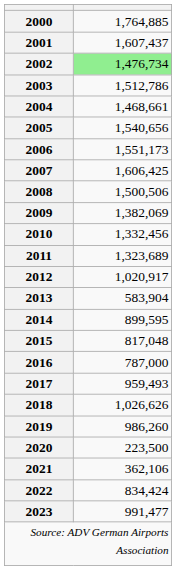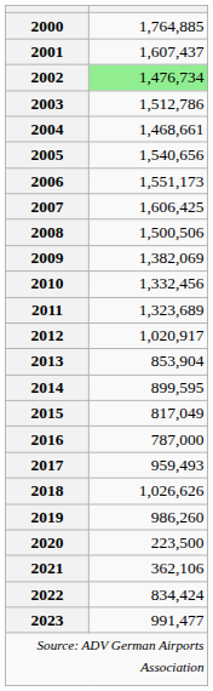 <table class="wikitable" style="text-align: right; width:200px;" align="center">
 <tr>
 <th style="width:75px"></th>
 <th></th>
 </tr>
 <tr>
 <th>2000</th>
 <td>1,764,885</td>
 </tr>
 <tr>
 <th>2001</th>
 <td> 1,607,437</td>
 </tr>
 <tr>
 <th>2002</th>
 <td style="background: lightgreen;"> 1,476,734</td>
 </tr>
 <tr>
 <th>2003</th>
 <td> 1,512,786</td>
 </tr>
 <tr>
 <th>2004</th>
 <td> 1,468,661</td>
 </tr>
 <tr>
 <th>2005</th>
 <td> 1,540,656</td>
 </tr>
 <tr>
 <th>2006</th>
 <td> 1,551,173</td>
 </tr>
 <tr>
 <th>2007</th>
 <td> 1,606,425</td>
 </tr>
 <tr>
 <th>2008</th>
 <td> 1,500,506</td>
 </tr>
 <tr>
 <th>2009</th>
 <td> 1,382,069</td>
 </tr>
 <tr>
 <th>2010</th>
 <td> 1,332,456</td>
 </tr>
 <tr>
 <th>2011</th>
 <td> 1,323,689</td>
 </tr>
 <tr>
 <th>2012</th>
 <td> 1,020,917</td>
 </tr>
 <tr>
 <th>2013</th>
-<td> 583,904</td>
+<td> 853,904</td>
 </tr>
 <tr>
 <th>2014</th>
 <td> 899,595</td>
 </tr>
 <tr>
 <th>2015</th>
-<td> 817,048</td>
+<td> 817,049</td>
 </tr>
 <tr>
 <th>2016</th>
 <td> 787,000</td>
 </tr>
 <tr>
 <th>2017</th>
 <td> 959,493</td>
 </tr>
 <tr>
 <th>2018</th>
 <td> 1,026,626</td>
 </tr>
 <tr>
 <th>2019</th>
 <td> 986,260</td>
 </tr>
 <tr>
 <th>2020</th>
 <td> 223,500</td>
 </tr>
 <tr>
 <th>2021</th>
 <td> 362,106</td>
 </tr>
 <tr>
 <th>2022</th>
 <td> 834,424</td>
 </tr>
 <tr>
 <th>2023</th>
 <td> 991,477</td>
 </tr>
 <tr>
 <td colspan="4" style="text-align:right;"><sup><em>Source: ADV German Airports Association</em></sup></td>
 </tr>
 </table>
